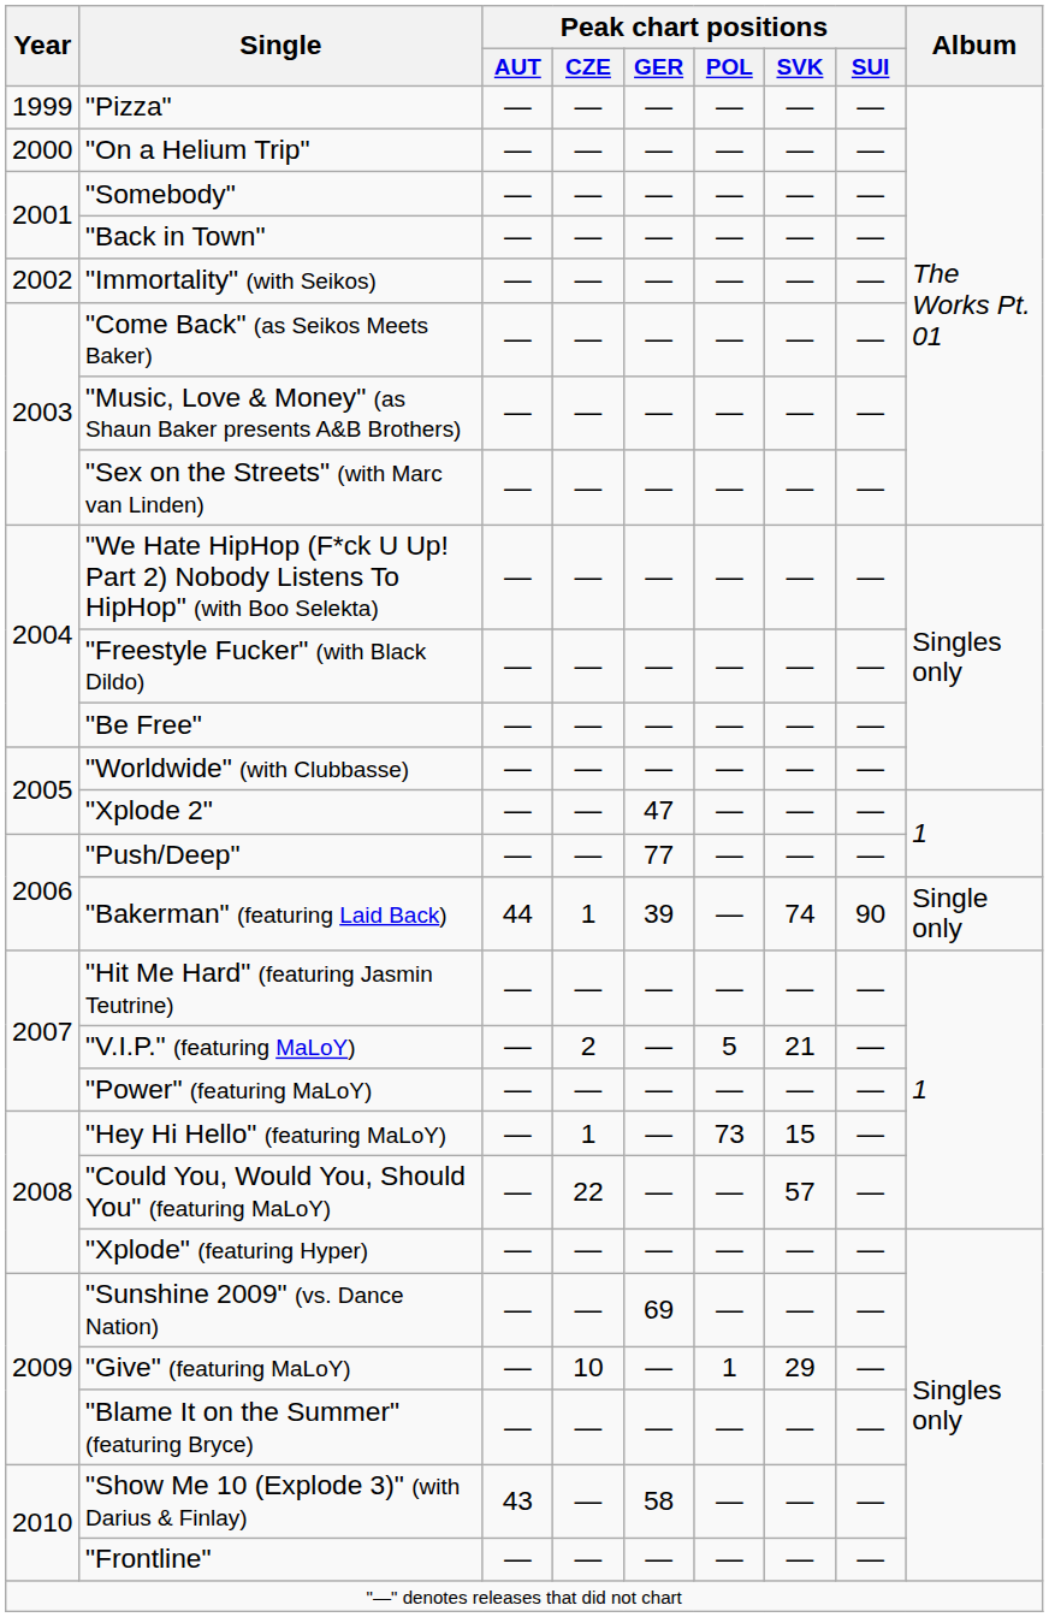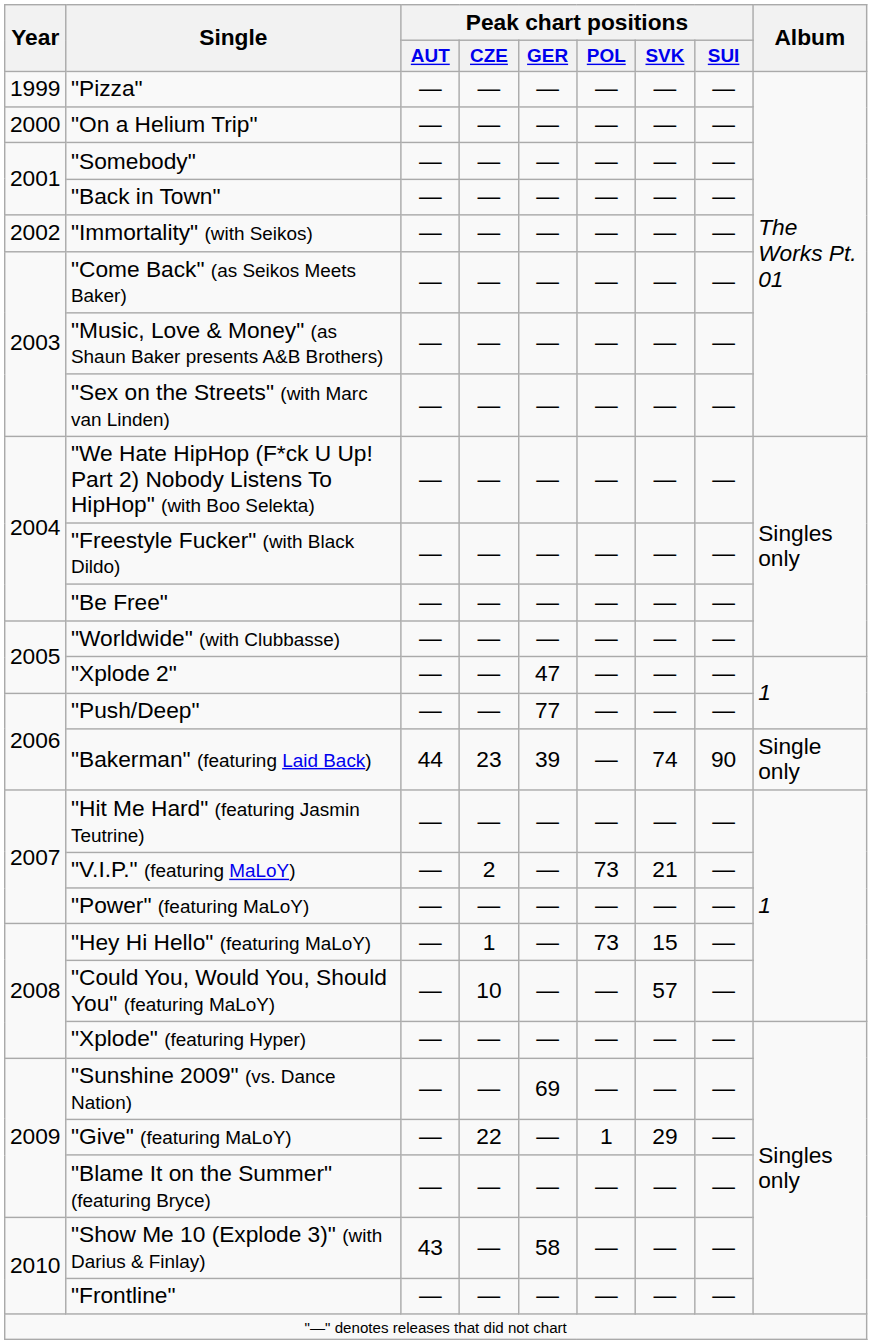 <table class="wikitable" style="text-align:center;">
 <tr>
 <th rowspan="2">Year</th>
 <th rowspan="2">Single</th>
 <th colspan="6">Peak chart positions</th>
 <th rowspan="2">Album</th>
 </tr>
 <tr style="font-size:smaller;">
 <th width="35"><a href='#'>AUT</a><br></th>
 <th width="35"><a href='#'>CZE</a><br></th>
 <th width="35"><a href='#'>GER</a><br></th>
 <th width="35"><a href='#'>POL</a><br></th>
 <th width="35"><a href='#'>SVK</a><br></th>
 <th width="35"><a href='#'>SUI</a><br></th>
 </tr>
 <tr>
 <td>1999</td>
 <td align="left">"Pizza"</td>
 <td>—</td>
 <td>—</td>
 <td>—</td>
 <td>—</td>
 <td>—</td>
 <td>—</td>
 <td align="left" rowspan="8"><em>The Works Pt. 01</em></td>
 </tr>
 <tr>
 <td>2000</td>
 <td align="left">"On a Helium Trip"</td>
 <td>—</td>
 <td>—</td>
 <td>—</td>
 <td>—</td>
 <td>—</td>
 <td>—</td>
 </tr>
 <tr>
 <td rowspan=2>2001</td>
 <td align="left">"Somebody"</td>
 <td>—</td>
 <td>—</td>
 <td>—</td>
 <td>—</td>
 <td>—</td>
 <td>—</td>
 </tr>
 <tr>
 <td align="left">"Back in Town"</td>
 <td>—</td>
 <td>—</td>
 <td>—</td>
 <td>—</td>
 <td>—</td>
 <td>—</td>
 </tr>
 <tr>
 <td>2002</td>
 <td align="left">"Immortality" <small>(with Seikos)</small></td>
 <td>—</td>
 <td>—</td>
 <td>—</td>
 <td>—</td>
 <td>—</td>
 <td>—</td>
 </tr>
 <tr>
 <td rowspan=3>2003</td>
 <td align="left">"Come Back" <small>(as Seikos Meets Baker)</small></td>
 <td>—</td>
 <td>—</td>
 <td>—</td>
 <td>—</td>
 <td>—</td>
 <td>—</td>
 </tr>
 <tr>
 <td align="left">"Music, Love & Money" <small>(as Shaun Baker presents A&B Brothers)</small></td>
 <td>—</td>
 <td>—</td>
 <td>—</td>
 <td>—</td>
 <td>—</td>
 <td>—</td>
 </tr>
 <tr>
 <td align="left">"Sex on the Streets" <small>(with Marc van Linden)</small></td>
 <td>—</td>
 <td>—</td>
 <td>—</td>
 <td>—</td>
 <td>—</td>
 <td>—</td>
 </tr>
 <tr>
 <td rowspan=3>2004</td>
 <td align="left">"We Hate HipHop (F*ck U Up! Part 2) Nobody Listens To HipHop" <small>(with Boo Selekta)</small></td>
 <td>—</td>
 <td>—</td>
 <td>—</td>
 <td>—</td>
 <td>—</td>
 <td>—</td>
 <td align="left" rowspan="4">Singles only</td>
 </tr>
 <tr>
 <td align="left">"Freestyle Fucker" <small>(with Black Dildo)</small></td>
 <td>—</td>
 <td>—</td>
 <td>—</td>
 <td>—</td>
 <td>—</td>
 <td>—</td>
 </tr>
 <tr>
 <td align="left">"Be Free"</td>
 <td>—</td>
 <td>—</td>
 <td>—</td>
 <td>—</td>
 <td>—</td>
 <td>—</td>
 </tr>
 <tr>
 <td rowspan=2>2005</td>
 <td align="left">"Worldwide" <small>(with Clubbasse)</small></td>
 <td>—</td>
 <td>—</td>
 <td>—</td>
 <td>—</td>
 <td>—</td>
 <td>—</td>
 </tr>
 <tr>
 <td align="left">"Xplode 2"</td>
 <td>—</td>
 <td>—</td>
 <td>47</td>
 <td>—</td>
 <td>—</td>
 <td>—</td>
 <td align="left" rowspan="2"><em>1</em></td>
 </tr>
 <tr>
 <td rowspan=2>2006</td>
 <td align="left">"Push/Deep"</td>
 <td>—</td>
 <td>—</td>
 <td>77</td>
 <td>—</td>
 <td>—</td>
 <td>—</td>
 </tr>
 <tr>
 <td align="left">"Bakerman" <small>(featuring <a href='#'>Laid Back</a>)</small></td>
 <td>44</td>
-<td>1</td>
+<td>23</td>
 <td>39</td>
 <td>—</td>
 <td>74</td>
 <td>90</td>
 <td align="left">Single only</td>
 </tr>
 <tr>
 <td rowspan=3>2007</td>
 <td align="left">"Hit Me Hard" <small>(featuring Jasmin Teutrine)</small></td>
 <td>—</td>
 <td>—</td>
 <td>—</td>
 <td>—</td>
 <td>—</td>
 <td>—</td>
 <td align="left" rowspan="5"><em>1</em></td>
 </tr>
 <tr>
 <td align="left">"V.I.P." <small>(featuring <a href='#'>MaLoY</a>)</small></td>
 <td>—</td>
 <td>2</td>
 <td>—</td>
-<td>5</td>
+<td>73</td>
 <td>21</td>
 <td>—</td>
 </tr>
 <tr>
 <td align="left">"Power" <small>(featuring MaLoY)</small></td>
 <td>—</td>
 <td>—</td>
 <td>—</td>
 <td>—</td>
 <td>—</td>
 <td>—</td>
 </tr>
 <tr>
 <td rowspan=3>2008</td>
 <td align="left">"Hey Hi Hello" <small>(featuring MaLoY)</small></td>
 <td>—</td>
 <td>1</td>
 <td>—</td>
 <td>73</td>
 <td>15</td>
 <td>—</td>
 </tr>
 <tr>
 <td align="left">"Could You, Would You, Should You" <small>(featuring MaLoY)</small></td>
 <td>—</td>
-<td>22</td>
+<td>10</td>
 <td>—</td>
 <td>—</td>
 <td>57</td>
 <td>—</td>
 </tr>
 <tr>
 <td align="left">"Xplode" <small>(featuring Hyper)</small></td>
 <td>—</td>
 <td>—</td>
 <td>—</td>
 <td>—</td>
 <td>—</td>
 <td>—</td>
 <td align="left" rowspan="6">Singles only</td>
 </tr>
 <tr>
 <td rowspan=3>2009</td>
 <td align="left">"Sunshine 2009" <small>(vs. Dance Nation)</small></td>
 <td>—</td>
 <td>—</td>
 <td>69</td>
 <td>—</td>
 <td>—</td>
 <td>—</td>
 </tr>
 <tr>
 <td align="left">"Give" <small>(featuring MaLoY)</small></td>
 <td>—</td>
-<td>10</td>
+<td>22</td>
 <td>—</td>
 <td>1</td>
 <td>29</td>
 <td>—</td>
 </tr>
 <tr>
 <td align="left">"Blame It on the Summer" <small>(featuring Bryce)</small></td>
 <td>—</td>
 <td>—</td>
 <td>—</td>
 <td>—</td>
 <td>—</td>
 <td>—</td>
 </tr>
 <tr>
 <td rowspan=2>2010</td>
 <td align="left">"Show Me 10 (Explode 3)" <small>(with Darius & Finlay)</small></td>
 <td>43</td>
 <td>—</td>
 <td>58</td>
 <td>—</td>
 <td>—</td>
 <td>—</td>
 </tr>
 <tr>
 <td align="left">"Frontline"</td>
 <td>—</td>
 <td>—</td>
 <td>—</td>
 <td>—</td>
 <td>—</td>
 <td>—</td>
 </tr>
 <tr>
 <td colspan="15" style="font-size:8pt">"—" denotes releases that did not chart</td>
 </tr>
 <tr>
 </tr>
 </table>
